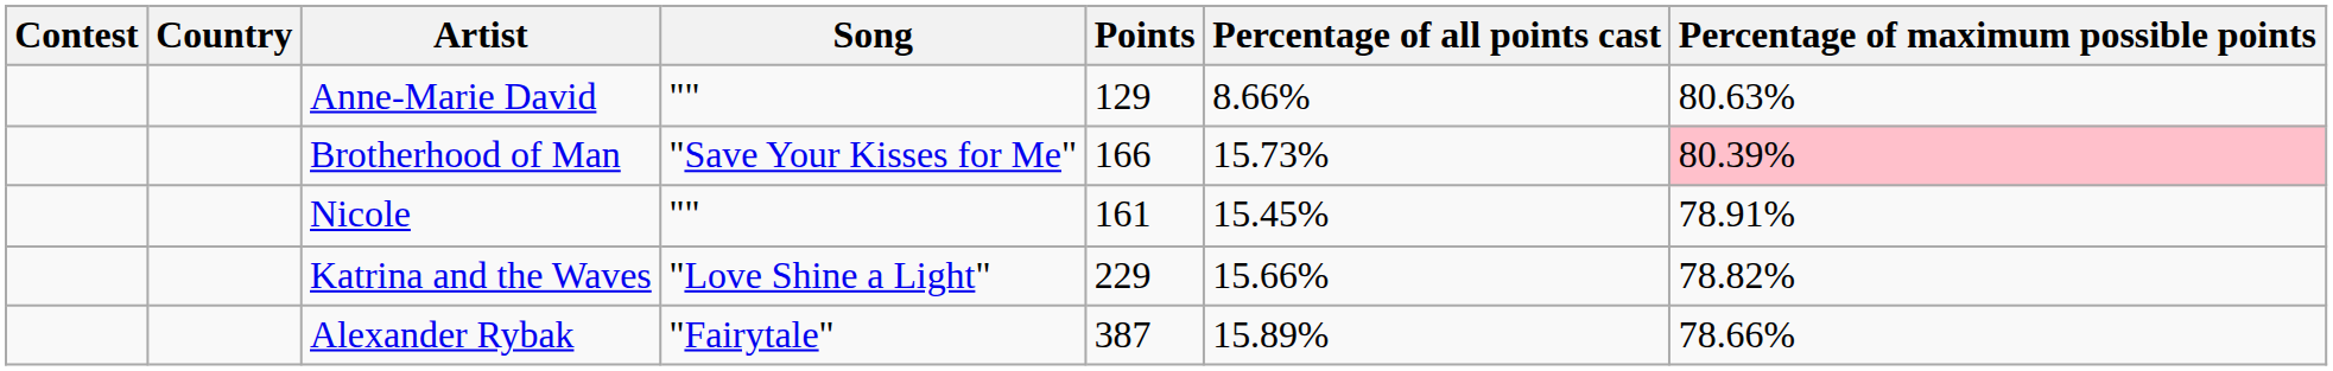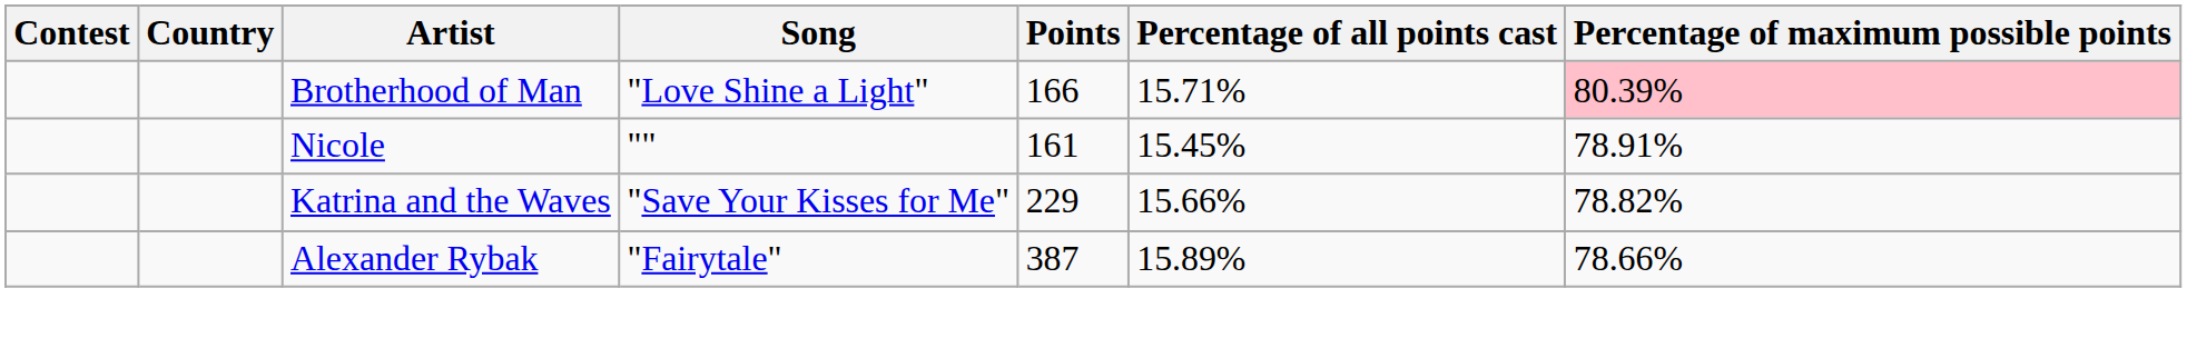 <table class="wikitable sortable">
 <tr>
 <th scope="col">Contest</th>
 <th scope="col">Country</th>
 <th scope="col">Artist</th>
 <th scope="col">Song</th>
 <th scope="col">Points</th>
 <th scope="col">Percentage of all points cast</th>
 <th scope="col">Percentage of maximum possible points</th>
 </tr>
 <tr>
 <td></td>
 <td></td>
-<td><a href='#'>Anne-Marie David</a></td>
-<td>""</td>
-<td>129</td>
-<td>8.66%</td>
-<td>80.63%</td>
-</tr>
-<tr>
-<td></td>
-<td></td>
 <td><a href='#'>Brotherhood of Man</a></td>
-<td>"<a href='#'>Save Your Kisses for Me</a>"</td>
+<td>"<a href='#'>Love Shine a Light</a>"</td>
 <td>166</td>
-<td>15.73%</td>
+<td>15.71%</td>
 <td style="background: pink;">80.39%</td>
 </tr>
 <tr>
 <td></td>
 <td></td>
 <td><a href='#'>Nicole</a></td>
 <td>""</td>
 <td>161</td>
 <td>15.45%</td>
 <td>78.91%</td>
 </tr>
 <tr>
 <td></td>
 <td></td>
 <td><a href='#'>Katrina and the Waves</a></td>
-<td>"<a href='#'>Love Shine a Light</a>"</td>
+<td>"<a href='#'>Save Your Kisses for Me</a>"</td>
 <td>229</td>
 <td>15.66%</td>
 <td>78.82%</td>
 </tr>
 <tr>
 <td></td>
 <td></td>
 <td><a href='#'>Alexander Rybak</a></td>
 <td>"<a href='#'>Fairytale</a>"</td>
 <td>387</td>
 <td>15.89%</td>
 <td>78.66%</td>
 </tr>
 </table>
